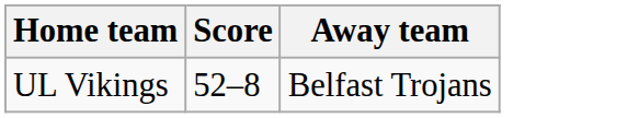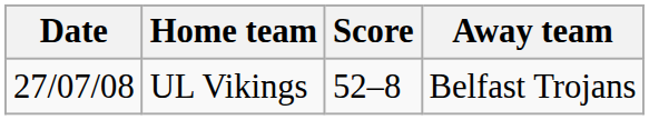 <table class="wikitable">
 <tr>
+<th>Date</th>
 <th>Home team</th>
 <th>Score</th>
 <th>Away team</th>
 </tr>
 <tr>
+<td>27/07/08</td>
 <td>UL Vikings</td>
 <td>52–8</td>
 <td>Belfast Trojans</td>
 </tr>
 </table>
